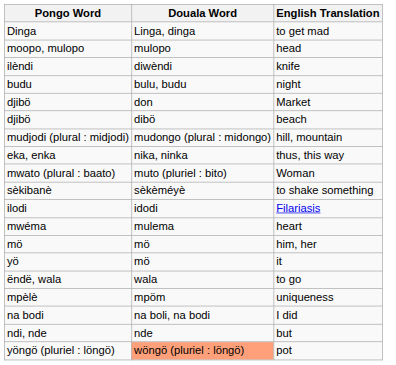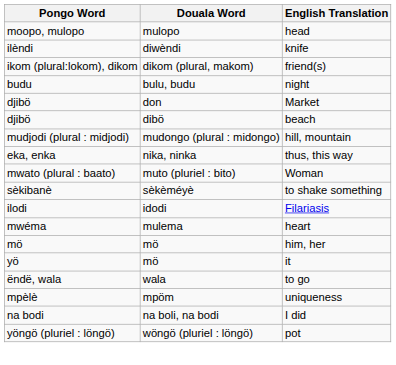 <table style="margin-bottom: 10px;" class="wikitable">
 <tr>
 <th>Pongo Word</th>
 <th>Douala Word</th>
 <th>English Translation</th>
-</tr>
-<tr>
-<td>Dinga</td>
-<td>Linga, dinga</td>
-<td>to get mad</td>
 </tr>
 <tr>
 <td>moopo, mulopo</td>
 <td>mulopo</td>
 <td>head</td>
 </tr>
 <tr>
 <td>ilèndi</td>
 <td>diwèndi</td>
 <td>knife</td>
+</tr>
+<tr>
+<td>ikom (plural:lokom), dikom</td>
+<td>dikom (plural, makom)</td>
+<td>friend(s)</td>
 </tr>
 <tr>
 <td>budu</td>
 <td>bulu, budu</td>
 <td>night</td>
 </tr>
 <tr>
 <td>djibö</td>
 <td>don</td>
 <td>Market</td>
 </tr>
 <tr>
 <td>djibö</td>
 <td>dibö</td>
 <td>beach</td>
 </tr>
 <tr>
 <td>mudjodi (plural : midjodi)</td>
 <td>mudongo (plural : midongo)</td>
 <td>hill, mountain<br></td>
 </tr>
 <tr>
 <td>eka, enka</td>
 <td>nika, ninka</td>
 <td>thus, this way</td>
 </tr>
 <tr>
 <td>mwato (plural : baato)</td>
 <td>muto (pluriel : bito)</td>
 <td>Woman</td>
 </tr>
 <tr>
 <td>sèkibanè</td>
 <td>sèkèméyè</td>
 <td>to shake something</td>
 </tr>
 <tr>
 <td>ilodi</td>
 <td>idodi</td>
 <td><a href='#'>Filariasis</a></td>
 </tr>
 <tr>
 <td>mwéma</td>
 <td>mulema</td>
 <td>heart</td>
 </tr>
 <tr>
 <td>mö</td>
 <td>mö<br></td>
 <td>him, her<br></td>
 </tr>
 <tr>
 <td>yö</td>
 <td>mö</td>
 <td>it<br></td>
 </tr>
 <tr>
 <td>ëndë, wala<br></td>
 <td>wala</td>
 <td>to go<br></td>
 </tr>
 <tr>
 <td>mpèlè</td>
 <td>mpöm</td>
 <td>uniqueness<br></td>
 </tr>
 <tr>
 <td>na bodi</td>
 <td>na boli, na bodi</td>
 <td>I did<br></td>
 </tr>
 <tr>
-<td>ndi, nde</td>
-<td>nde</td>
-<td>but</td>
-</tr>
-<tr>
 <td>yöngö (pluriel : löngö)</td>
-<td style="background: lightsalmon;">wöngö (pluriel : löngö)</td>
+<td>wöngö (pluriel : löngö)</td>
 <td>pot</td>
 </tr>
 </table>
